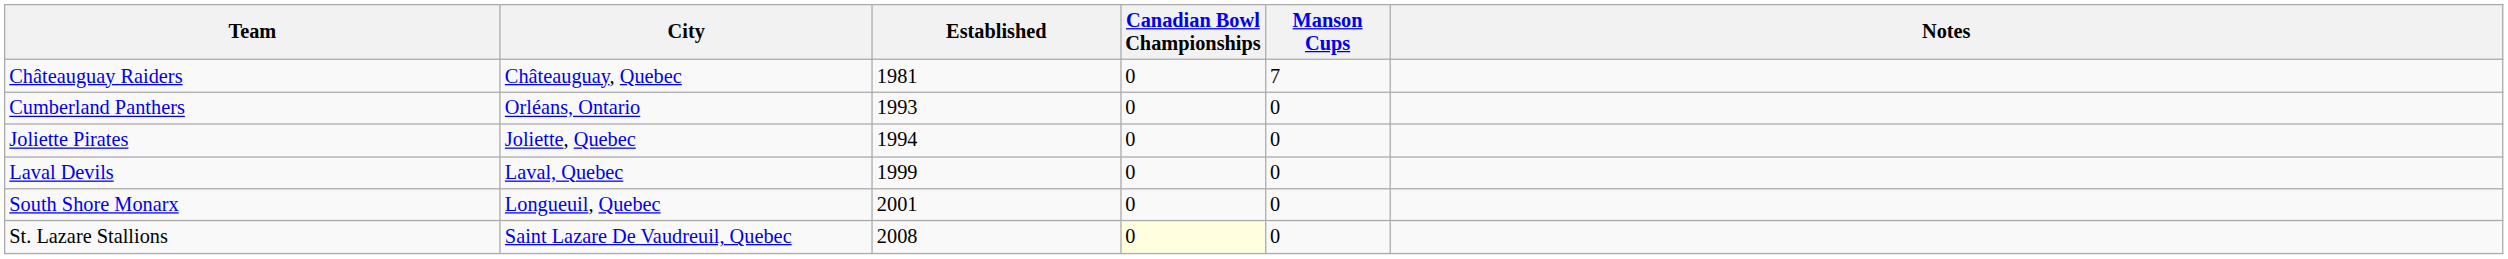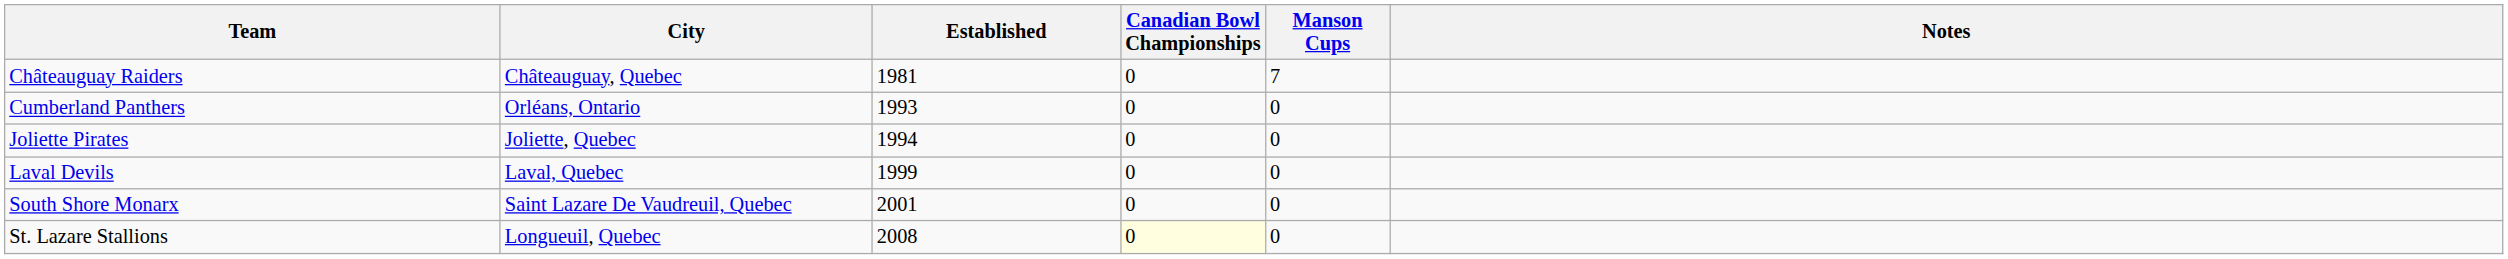 <table class="wikitable">
 <tr>
 <th bgcolor="#DDDDFF" width="20%">Team</th>
 <th bgcolor="#DDDDFF" width="15%">City</th>
 <th bgcolor="#DDDDFF" width="10%">Established</th>
 <th bgcolor="#DDDDFF" width="5%"><a href='#'>Canadian Bowl</a> Championships</th>
 <th bgcolor="#DDDDFF" width="5%"><a href='#'>Manson Cups</a></th>
 <th bgcolor="#DDDDFF" width="45%">Notes</th>
 </tr>
 <tr>
 <td><a href='#'>Châteauguay Raiders</a></td>
 <td><a href='#'>Châteauguay</a>, <a href='#'>Quebec</a></td>
 <td>1981</td>
 <td>0</td>
 <td>7</td>
 <td></td>
 </tr>
 <tr>
 <td><a href='#'>Cumberland Panthers</a></td>
 <td><a href='#'>Orléans, Ontario</a></td>
 <td>1993</td>
 <td>0</td>
 <td>0</td>
 <td></td>
 </tr>
 <tr>
 <td><a href='#'>Joliette Pirates</a></td>
 <td><a href='#'>Joliette</a>, <a href='#'>Quebec</a></td>
 <td>1994</td>
 <td>0</td>
 <td>0</td>
 <td></td>
 </tr>
 <tr>
 <td><a href='#'>Laval Devils</a></td>
 <td><a href='#'>Laval, Quebec</a></td>
 <td>1999</td>
 <td>0</td>
 <td>0</td>
 <td></td>
 </tr>
 <tr>
 <td><a href='#'>South Shore Monarx</a></td>
-<td><a href='#'>Longueuil</a>, <a href='#'>Quebec</a></td>
+<td><a href='#'>Saint Lazare De Vaudreuil, Quebec</a></td>
 <td>2001</td>
 <td>0</td>
 <td>0</td>
 <td></td>
 </tr>
 <tr>
 <td>St. Lazare Stallions</td>
-<td><a href='#'>Saint Lazare De Vaudreuil, Quebec</a></td>
+<td><a href='#'>Longueuil</a>, <a href='#'>Quebec</a></td>
 <td>2008</td>
 <td style="background: lightyellow;">0</td>
 <td>0</td>
 <td></td>
 </tr>
 </table>
